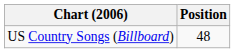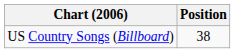 <table class="wikitable sortable">
 <tr>
 <th scope="col">Chart (2006)</th>
 <th scope="col">Position</th>
 </tr>
 <tr>
 <td>US <a href='#'>Country Songs</a> (<em><a href='#'>Billboard</a></em>)</td>
-<td align="center">48</td>
+<td align="center">38</td>
 </tr>
 </table>
